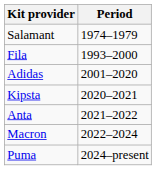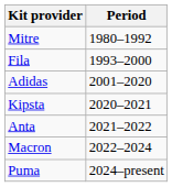 <table class="wikitable">
 <tr>
 <th>Kit provider</th>
 <th>Period</th>
 </tr>
 <tr>
-<td> Salamant</td>
-<td>1974–1979</td>
+<td> <a href='#'>Mitre</a></td>
+<td>1980–1992</td>
 </tr>
 <tr>
 <td> <a href='#'>Fila</a></td>
 <td>1993–2000</td>
 </tr>
 <tr>
 <td> <a href='#'>Adidas</a></td>
 <td>2001–2020</td>
 </tr>
 <tr>
 <td> <a href='#'>Kipsta</a></td>
 <td>2020–2021</td>
 </tr>
 <tr>
 <td> <a href='#'>Anta</a></td>
 <td>2021–2022</td>
 </tr>
 <tr>
 <td> <a href='#'>Macron</a></td>
 <td>2022–2024</td>
 </tr>
 <tr>
 <td> <a href='#'>Puma</a></td>
 <td>2024–present</td>
 </tr>
 </table>
